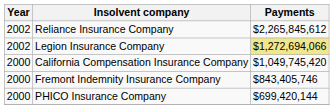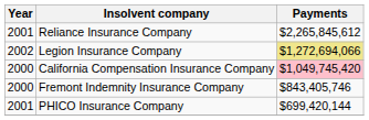 <table class="wikitable" border="1">
 <tr>
 <th>Year</th>
 <th>Insolvent company</th>
 <th>Payments</th>
 </tr>
 <tr>
-<td>2002</td>
+<td>2001</td>
 <td>Reliance Insurance Company</td>
 <td>$2,265,845,612</td>
 </tr>
 <tr>
 <td>2002</td>
 <td>Legion Insurance Company</td>
 <td style="background: khaki;">$1,272,694,066</td>
 </tr>
 <tr>
 <td>2000</td>
 <td>California Compensation Insurance Company</td>
-<td>$1,049,745,420</td>
+<td style="background: pink;">$1,049,745,420</td>
 </tr>
 <tr>
 <td>2000</td>
 <td>Fremont Indemnity Insurance Company</td>
 <td>$843,405,746</td>
 </tr>
 <tr>
-<td>2000</td>
+<td>2001</td>
 <td>PHICO Insurance Company</td>
 <td>$699,420,144</td>
 </tr>
 <tr>
 </tr>
 </table>
